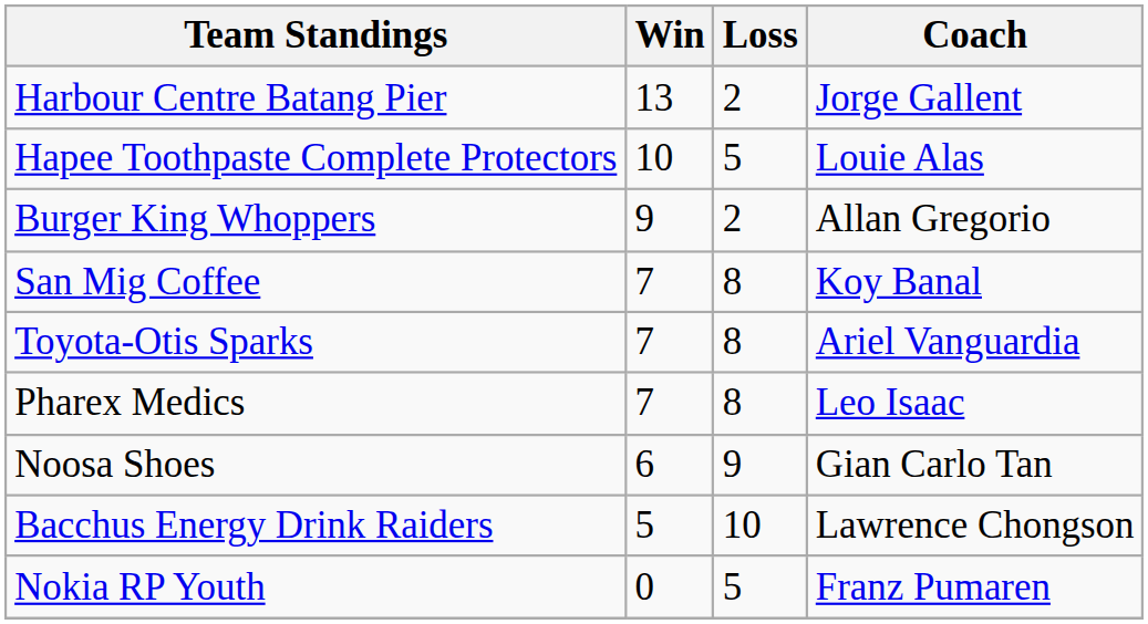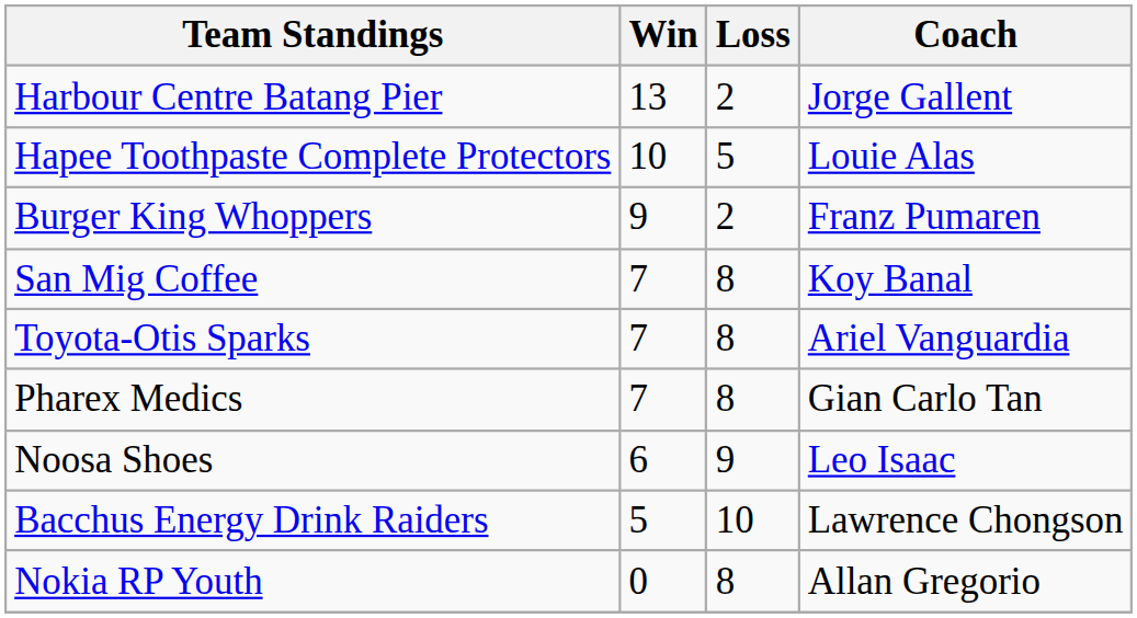 <table class="wikitable">
 <tr>
 <th>Team Standings</th>
 <th>Win</th>
 <th>Loss</th>
 <th>Coach</th>
 </tr>
 <tr>
 <td><a href='#'>Harbour Centre Batang Pier</a></td>
 <td>13</td>
 <td>2</td>
 <td><a href='#'>Jorge Gallent</a></td>
 </tr>
 <tr>
 <td><a href='#'>Hapee Toothpaste Complete Protectors</a></td>
 <td>10</td>
 <td>5</td>
 <td><a href='#'>Louie Alas</a></td>
 </tr>
 <tr>
 <td><a href='#'>Burger King Whoppers</a></td>
 <td>9</td>
 <td>2</td>
-<td>Allan Gregorio</td>
+<td><a href='#'>Franz Pumaren</a></td>
 </tr>
 <tr>
 <td><a href='#'>San Mig Coffee</a></td>
 <td>7</td>
 <td>8</td>
 <td><a href='#'>Koy Banal</a></td>
 </tr>
 <tr>
 <td><a href='#'>Toyota-Otis Sparks</a></td>
 <td>7</td>
 <td>8</td>
 <td><a href='#'>Ariel Vanguardia</a></td>
 </tr>
 <tr>
 <td>Pharex Medics</td>
 <td>7</td>
 <td>8</td>
-<td><a href='#'>Leo Isaac</a></td>
+<td>Gian Carlo Tan</td>
 </tr>
 <tr>
 <td>Noosa Shoes</td>
 <td>6</td>
 <td>9</td>
-<td>Gian Carlo Tan</td>
+<td><a href='#'>Leo Isaac</a></td>
 </tr>
 <tr>
 <td><a href='#'>Bacchus Energy Drink Raiders</a></td>
 <td>5</td>
 <td>10</td>
 <td>Lawrence Chongson</td>
 </tr>
 <tr>
 <td><a href='#'>Nokia RP Youth</a></td>
 <td>0</td>
-<td>5</td>
-<td><a href='#'>Franz Pumaren</a></td>
+<td>8</td>
+<td>Allan Gregorio</td>
 </tr>
 <tr>
 </tr>
 </table>
